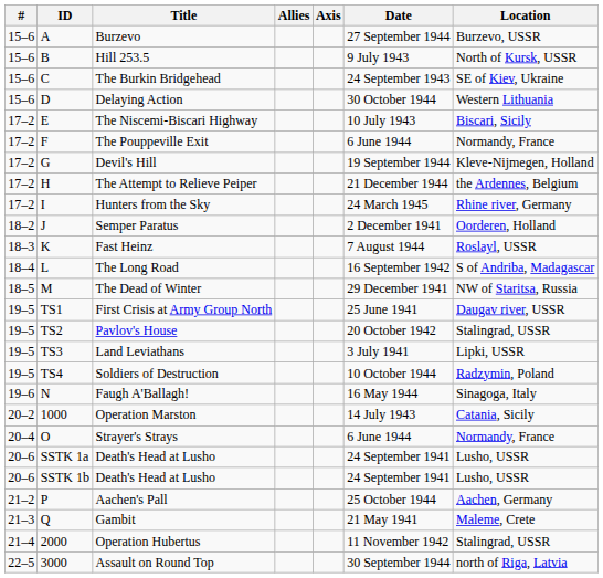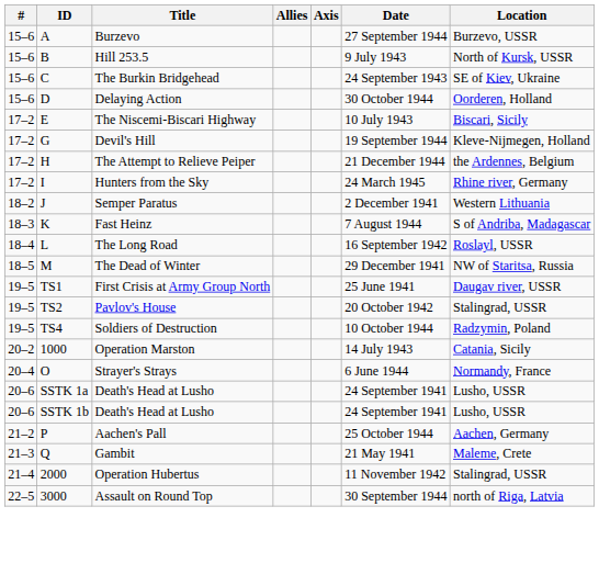 <table class="wikitable sortable">
 <tr>
 <th>#</th>
 <th>ID</th>
 <th>Title</th>
 <th>Allies</th>
 <th>Axis</th>
 <th>Date</th>
 <th>Location</th>
 </tr>
 <tr>
 <td>15–6</td>
 <td>A</td>
 <td>Burzevo</td>
 <td align="center"></td>
 <td align="center"></td>
 <td>27 September 1944</td>
 <td>Burzevo, USSR</td>
 </tr>
 <tr>
 <td>15–6</td>
 <td>B</td>
 <td>Hill 253.5</td>
 <td align="center"></td>
 <td align="center"></td>
 <td>9 July 1943</td>
 <td>North of <a href='#'>Kursk</a>, USSR</td>
 </tr>
 <tr>
 <td>15–6</td>
 <td>C</td>
 <td>The Burkin Bridgehead</td>
 <td align="center"></td>
 <td align="center"></td>
 <td>24 September 1943</td>
 <td>SE of <a href='#'>Kiev</a>, Ukraine</td>
 </tr>
 <tr>
 <td>15–6</td>
 <td>D</td>
 <td>Delaying Action</td>
 <td align="center"></td>
 <td align="center"></td>
 <td>30 October 1944</td>
-<td>Western <a href='#'>Lithuania</a></td>
+<td><a href='#'>Oorderen</a>, Holland</td>
 </tr>
 <tr>
 <td>17–2</td>
 <td>E</td>
 <td>The Niscemi-Biscari Highway</td>
 <td align="center"></td>
 <td align="center"></td>
 <td>10 July 1943</td>
 <td><a href='#'>Biscari</a>, <a href='#'>Sicily</a></td>
-</tr>
-<tr>
-<td>17–2</td>
-<td>F</td>
-<td>The Pouppeville Exit</td>
-<td align="center"></td>
-<td align="center"></td>
-<td>6 June 1944</td>
-<td>Normandy, France</td>
 </tr>
 <tr>
 <td>17–2</td>
 <td>G</td>
 <td>Devil's Hill</td>
 <td align="center"></td>
 <td align="center"></td>
 <td>19 September 1944</td>
 <td>Kleve-Nijmegen, Holland</td>
 </tr>
 <tr>
 <td>17–2</td>
 <td>H</td>
 <td>The Attempt to Relieve Peiper</td>
 <td align="center"></td>
 <td align="center"></td>
 <td>21 December 1944</td>
 <td>the <a href='#'>Ardennes</a>, Belgium</td>
 </tr>
 <tr>
 <td>17–2</td>
 <td>I</td>
 <td>Hunters from the Sky</td>
 <td align="center"></td>
 <td align="center"></td>
 <td>24 March 1945</td>
 <td><a href='#'>Rhine river</a>, Germany</td>
 </tr>
 <tr>
 <td>18–2</td>
 <td>J</td>
 <td>Semper Paratus</td>
 <td align="center"></td>
 <td align="center"></td>
 <td>2 December 1941</td>
-<td><a href='#'>Oorderen</a>, Holland</td>
+<td>Western <a href='#'>Lithuania</a></td>
 </tr>
 <tr>
 <td>18–3</td>
 <td>K</td>
 <td>Fast Heinz</td>
 <td align="center"></td>
 <td align="center"></td>
 <td>7 August 1944</td>
-<td><a href='#'>Roslayl</a>, USSR</td>
+<td>S of <a href='#'>Andriba</a>, <a href='#'>Madagascar</a></td>
 </tr>
 <tr>
 <td>18–4</td>
 <td>L</td>
 <td>The Long Road</td>
 <td align="center"></td>
 <td align="center"></td>
 <td>16 September 1942</td>
-<td>S of <a href='#'>Andriba</a>, <a href='#'>Madagascar</a></td>
+<td><a href='#'>Roslayl</a>, USSR</td>
 </tr>
 <tr>
 <td>18–5</td>
 <td>M</td>
 <td>The Dead of Winter</td>
 <td align="center"></td>
 <td align="center"></td>
 <td>29 December 1941</td>
 <td>NW of <a href='#'>Staritsa</a>, Russia</td>
 </tr>
 <tr>
 <td>19–5</td>
 <td>TS1</td>
 <td>First Crisis at <a href='#'>Army Group North</a></td>
 <td align="center"></td>
 <td align="center"></td>
 <td>25 June 1941</td>
 <td><a href='#'>Daugav river</a>, USSR</td>
 </tr>
 <tr>
 <td>19–5</td>
 <td>TS2</td>
 <td><a href='#'>Pavlov's House</a></td>
 <td align="center"></td>
 <td align="center"></td>
 <td>20 October 1942</td>
 <td>Stalingrad, USSR</td>
 </tr>
 <tr>
 <td>19–5</td>
-<td>TS3</td>
-<td>Land Leviathans</td>
-<td align="center"></td>
-<td align="center"></td>
-<td>3 July 1941</td>
-<td>Lipki, USSR</td>
-</tr>
-<tr>
-<td>19–5</td>
 <td>TS4</td>
 <td>Soldiers of Destruction</td>
 <td align="center"></td>
 <td align="center"></td>
 <td>10 October 1944</td>
 <td><a href='#'>Radzymin</a>, Poland</td>
-</tr>
-<tr>
-<td>19–6</td>
-<td>N</td>
-<td>Faugh A'Ballagh!</td>
-<td align="center"></td>
-<td align="center"></td>
-<td>16 May 1944</td>
-<td>Sinagoga, Italy</td>
 </tr>
 <tr>
 <td>20–2</td>
 <td>1000</td>
 <td>Operation Marston</td>
 <td align="center"></td>
 <td align="center"> </td>
 <td>14 July 1943</td>
 <td><a href='#'>Catania</a>, Sicily</td>
 </tr>
 <tr>
 <td>20–4</td>
 <td>O</td>
 <td>Strayer's Strays</td>
 <td align="center"></td>
 <td align="center"></td>
 <td>6 June 1944</td>
 <td><a href='#'>Normandy</a>, France</td>
 </tr>
 <tr>
 <td>20–6</td>
 <td>SSTK 1a</td>
 <td>Death's Head at Lusho</td>
 <td align="center"></td>
 <td align="center"></td>
 <td>24 September 1941</td>
 <td>Lusho, USSR</td>
 </tr>
 <tr>
 <td>20–6</td>
 <td>SSTK 1b</td>
 <td>Death's Head at Lusho</td>
 <td align="center"></td>
 <td align="center"></td>
 <td>24 September 1941</td>
 <td>Lusho, USSR</td>
 </tr>
 <tr>
 <td>21–2</td>
 <td>P</td>
 <td>Aachen's Pall</td>
 <td align="center"></td>
 <td align="center"></td>
 <td>25 October 1944</td>
 <td><a href='#'>Aachen</a>, Germany</td>
 </tr>
 <tr>
 <td>21–3</td>
 <td>Q</td>
 <td>Gambit</td>
 <td align="center"></td>
 <td align="center"></td>
 <td>21 May 1941</td>
 <td><a href='#'>Maleme</a>, Crete</td>
 </tr>
 <tr>
 <td>21–4</td>
 <td>2000</td>
 <td>Operation Hubertus</td>
 <td align="center"></td>
 <td align="center"></td>
 <td>11 November 1942</td>
 <td>Stalingrad, USSR</td>
 </tr>
 <tr>
 <td>22–5</td>
 <td>3000</td>
 <td>Assault on Round Top</td>
 <td align="center"></td>
 <td align="center"></td>
 <td>30 September 1944</td>
 <td>north of <a href='#'>Riga</a>, <a href='#'>Latvia</a></td>
 </tr>
 </table>
